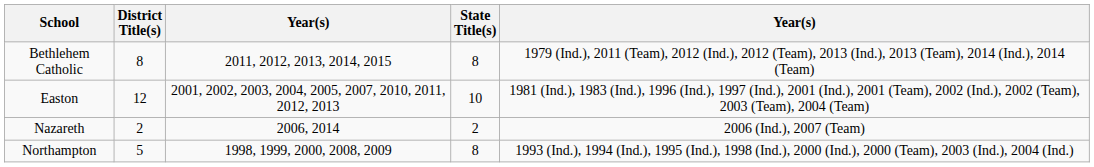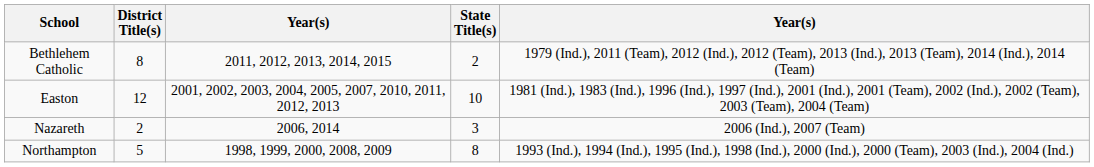 <table class="wikitable" style="text-align:center">
 <tr>
 <th>School</th>
 <th>District<br>Title(s)</th>
 <th>Year(s)</th>
 <th>State<br>Title(s)</th>
 <th>Year(s)</th>
 </tr>
 <tr>
 <td>Bethlehem Catholic</td>
 <td>8</td>
 <td>2011, 2012, 2013, 2014, 2015</td>
-<td>8</td>
+<td>2</td>
 <td>1979 (Ind.), 2011 (Team), 2012 (Ind.), 2012 (Team), 2013 (Ind.), 2013 (Team), 2014 (Ind.), 2014 (Team)</td>
 </tr>
 <tr>
 <td>Easton</td>
 <td>12</td>
 <td>2001, 2002, 2003, 2004, 2005, 2007, 2010, 2011, 2012, 2013</td>
 <td>10</td>
 <td>1981 (Ind.), 1983 (Ind.), 1996 (Ind.), 1997 (Ind.), 2001 (Ind.), 2001 (Team), 2002 (Ind.), 2002 (Team), 2003 (Team), 2004 (Team)</td>
 </tr>
 <tr>
 <td>Nazareth</td>
 <td>2</td>
 <td>2006, 2014</td>
-<td>2</td>
+<td>3</td>
 <td>2006 (Ind.), 2007 (Team)</td>
 </tr>
 <tr>
 <td>Northampton</td>
 <td>5</td>
 <td>1998, 1999, 2000, 2008, 2009</td>
 <td>8</td>
 <td>1993 (Ind.), 1994 (Ind.), 1995 (Ind.), 1998 (Ind.), 2000 (Ind.), 2000 (Team), 2003 (Ind.), 2004 (Ind.)</td>
 </tr>
 </table>
